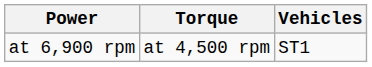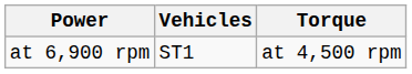 <table class="wikitable">
 <tr>
 <th>Power</th>
+<th>Vehicles</th>
 <th>Torque</th>
-<th>Vehicles</th>
 </tr>
 <tr>
 <td> at 6,900 rpm</td>
+<td>ST1</td>
 <td> at 4,500 rpm</td>
-<td>ST1</td>
 </tr>
 </table>
